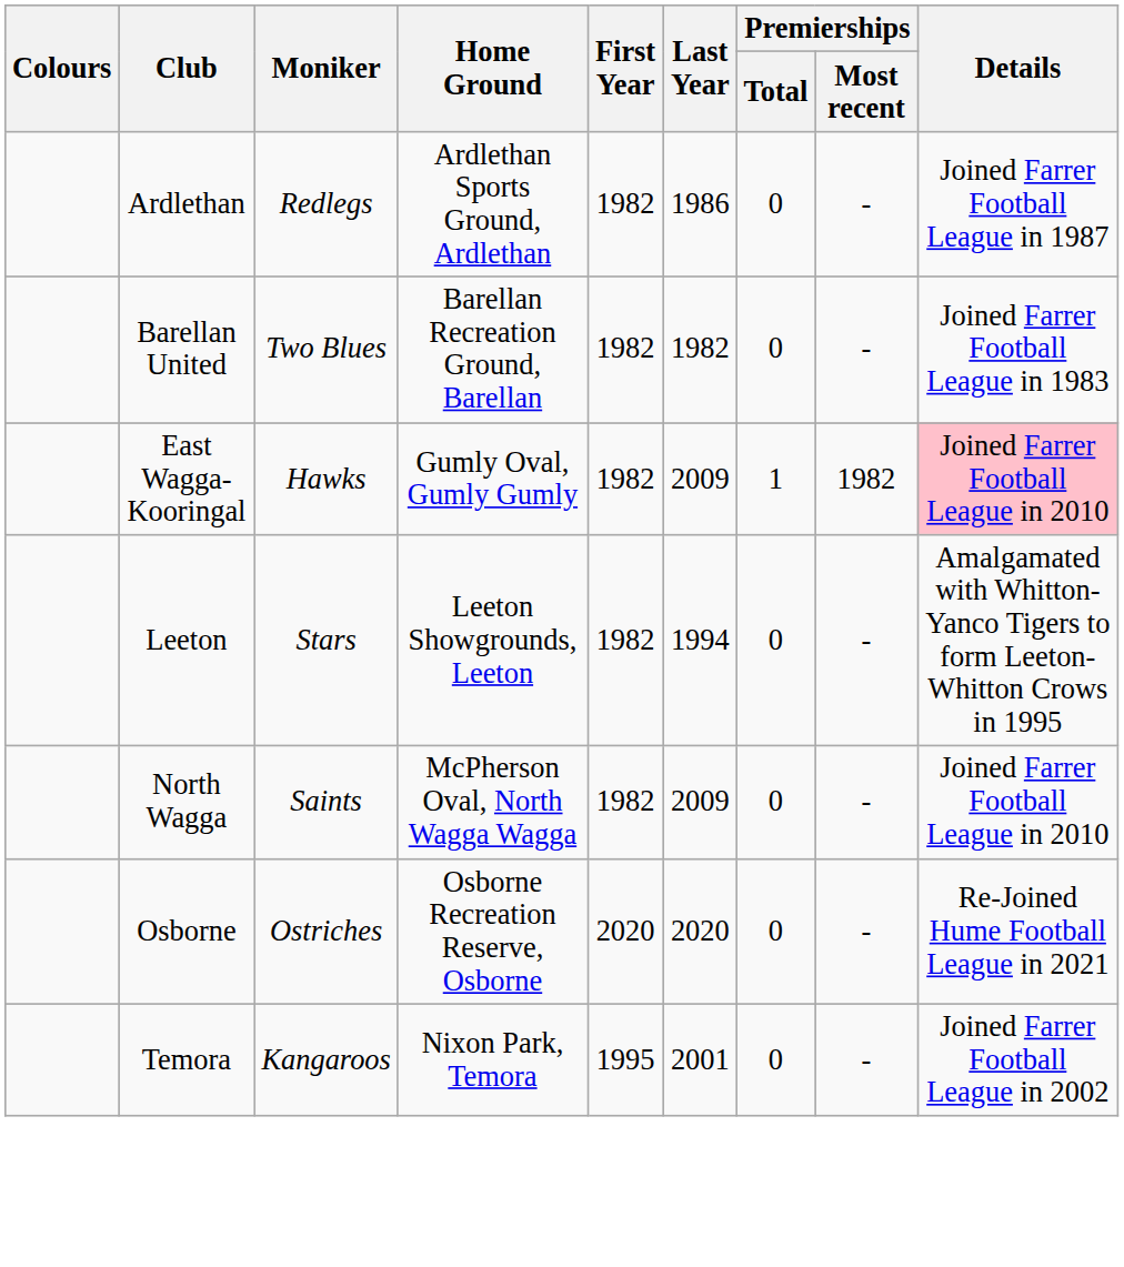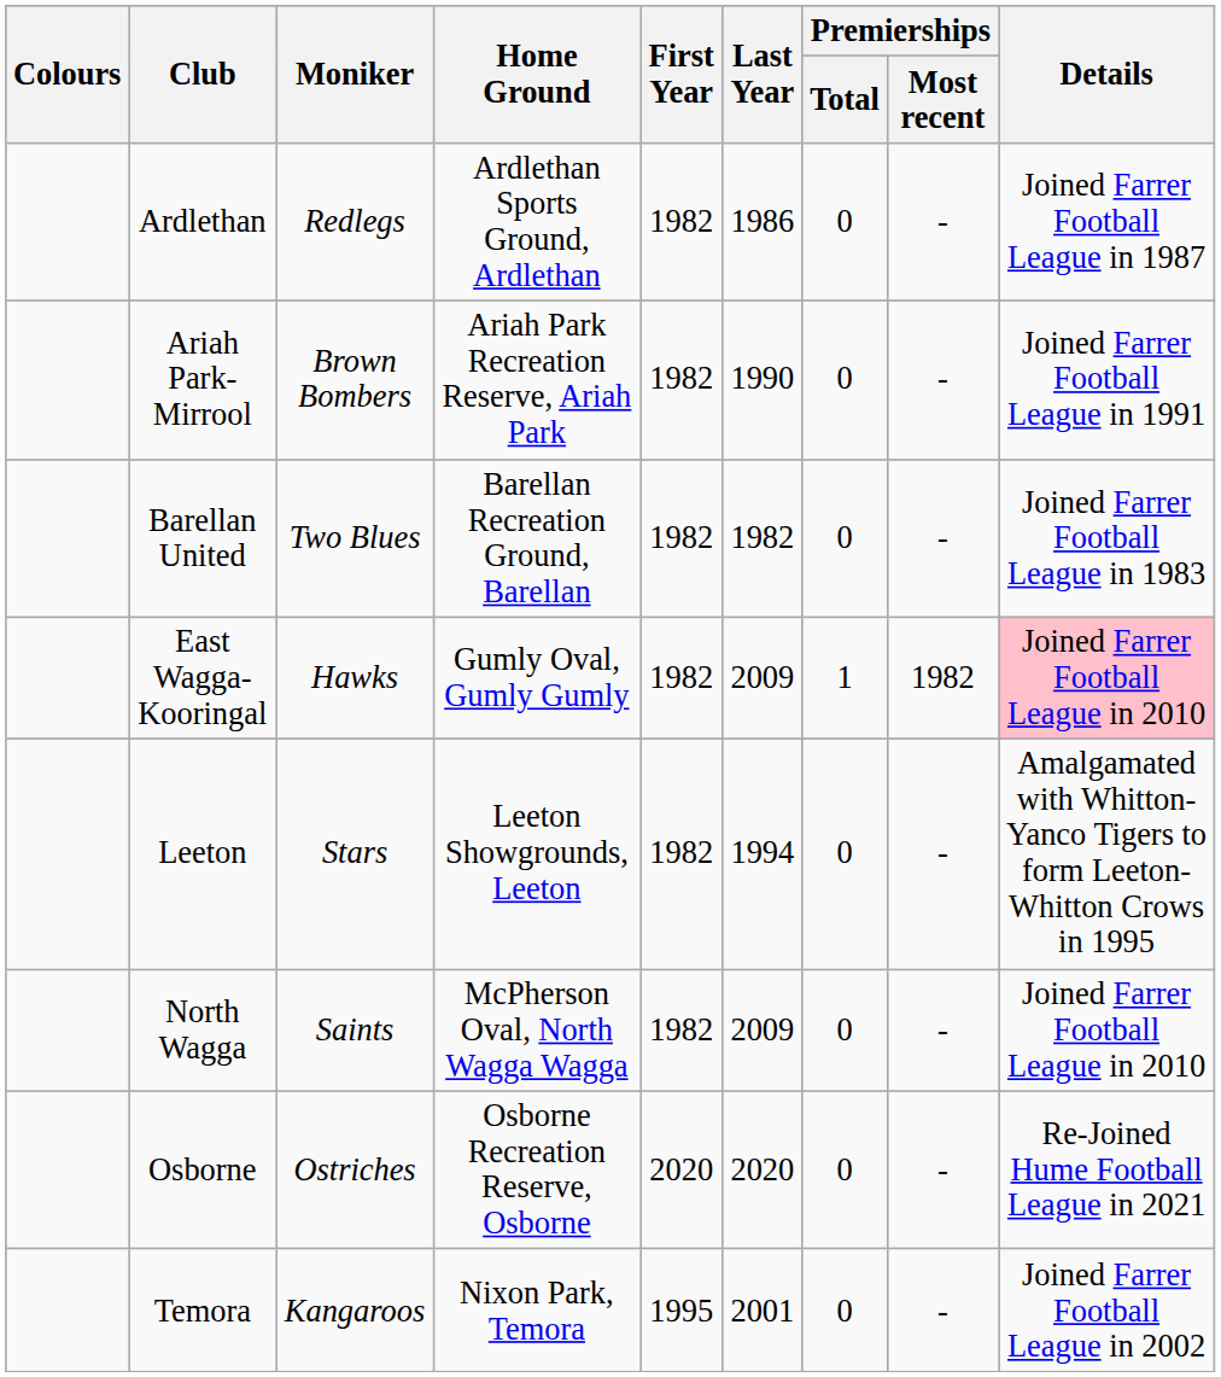 <table class="wikitable sortable" style="text-align:center; width:100% style="font-size:85%">
 <tr>
 <th rowspan=2 class=unsortable>Colours</th>
 <th rowspan="2">Club</th>
 <th rowspan="2">Moniker</th>
 <th rowspan="2">Home Ground</th>
 <th rowspan="2">First Year</th>
 <th rowspan=2>Last Year</th>
 <th colspan=2>Premierships</th>
 <th rowspan=2 class=unsortable>Details</th>
 </tr>
 <tr>
 <th rowspan=1>Total</th>
 <th rowspan=1>Most recent</th>
 </tr>
 <tr>
 <td></td>
 <td>Ardlethan</td>
 <td><em>Redlegs</em></td>
 <td>Ardlethan Sports Ground, <a href='#'>Ardlethan</a></td>
 <td>1982</td>
 <td>1986</td>
 <td>0</td>
 <td>-</td>
 <td>Joined <a href='#'>Farrer Football League</a> in 1987</td>
+</tr>
+<tr>
+<td></td>
+<td>Ariah Park-Mirrool</td>
+<td><em>Brown Bombers</em></td>
+<td>Ariah Park Recreation Reserve, <a href='#'>Ariah Park</a></td>
+<td>1982</td>
+<td>1990</td>
+<td>0</td>
+<td>-</td>
+<td>Joined <a href='#'>Farrer Football League</a> in 1991</td>
 </tr>
 <tr>
 <td></td>
 <td>Barellan United</td>
 <td><em>Two Blues</em></td>
 <td>Barellan Recreation Ground, <a href='#'>Barellan</a></td>
 <td>1982</td>
 <td>1982</td>
 <td>0</td>
 <td>-</td>
 <td>Joined <a href='#'>Farrer Football League</a> in 1983</td>
 </tr>
 <tr>
 <td></td>
 <td>East Wagga-Kooringal</td>
 <td><em>Hawks</em></td>
 <td>Gumly Oval, <a href='#'>Gumly Gumly</a></td>
 <td>1982</td>
 <td>2009</td>
 <td>1</td>
 <td>1982</td>
 <td style="background: pink;">Joined <a href='#'>Farrer Football League</a> in 2010</td>
 </tr>
 <tr>
 <td></td>
 <td>Leeton</td>
 <td><em>Stars</em></td>
 <td>Leeton Showgrounds, <a href='#'>Leeton</a></td>
 <td>1982</td>
 <td>1994</td>
 <td>0</td>
 <td>-</td>
 <td>Amalgamated with Whitton-Yanco Tigers to form Leeton-Whitton Crows in 1995</td>
 </tr>
 <tr>
 <td></td>
 <td>North Wagga</td>
 <td><em>Saints</em></td>
 <td>McPherson Oval, <a href='#'>North Wagga Wagga</a></td>
 <td>1982</td>
 <td>2009</td>
 <td>0</td>
 <td>-</td>
 <td>Joined <a href='#'>Farrer Football League</a> in 2010</td>
 </tr>
 <tr>
 <td></td>
 <td>Osborne</td>
 <td><em>Ostriches</em></td>
 <td>Osborne Recreation Reserve, <a href='#'>Osborne</a></td>
 <td>2020</td>
 <td>2020</td>
 <td>0</td>
 <td>-</td>
 <td>Re-Joined <a href='#'>Hume Football League</a> in 2021</td>
 </tr>
 <tr>
 <td></td>
 <td>Temora</td>
 <td><em>Kangaroos</em></td>
 <td>Nixon Park, <a href='#'>Temora</a></td>
 <td>1995</td>
 <td>2001</td>
 <td>0</td>
 <td>-</td>
 <td>Joined <a href='#'>Farrer Football League</a> in 2002</td>
 </tr>
 </table>
